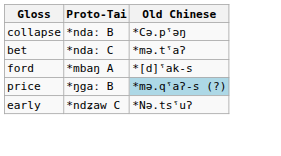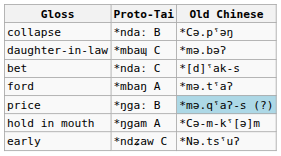 <table class="wikitable">
 <tr>
 <th>Gloss</th>
 <th>Proto-Tai</th>
 <th>Old Chinese</th>
 </tr>
 <tr>
 <td>collapse</td>
 <td>*ndaː B</td>
 <td> *Cə.pˤəŋ</td>
 </tr>
 <tr>
+<td>daughter-in-law</td>
+<td>*mbaɰ C</td>
+<td> *mə.bəʔ</td>
+</tr>
+<tr>
 <td>bet</td>
 <td>*ndaː C</td>
-<td> *mə.tˤaʔ</td>
+<td> *[d]ˤak-s</td>
 </tr>
 <tr>
 <td>ford</td>
 <td>*mbaŋ A</td>
-<td> *[d]ˤak-s</td>
+<td> *mə.tˤaʔ</td>
 </tr>
 <tr>
 <td>price</td>
 <td>*ŋgaː B</td>
 <td style="background: lightblue;"> *mə.qˤaʔ-s (?)</td>
 </tr>
 <tr>
+<td>hold in mouth</td>
+<td>*ŋgam A</td>
+<td> *Cə-m-kˤ[ə]m</td>
+</tr>
+<tr>
 <td>early</td>
 <td>*ndʑaw C</td>
 <td> *Nə.tsˤuʔ</td>
 </tr>
 </table>
